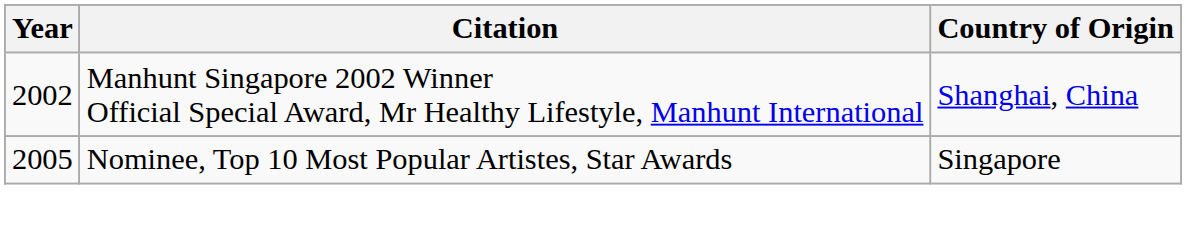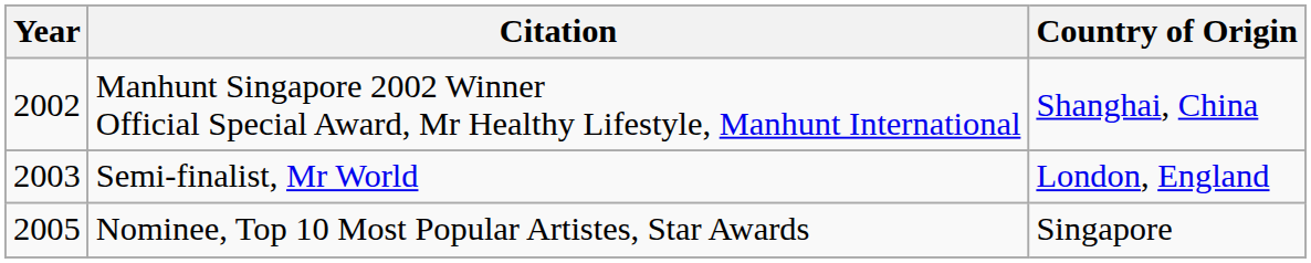 <table class="wikitable">
 <tr>
 <th>Year</th>
 <th>Citation</th>
 <th>Country of Origin</th>
 </tr>
 <tr>
 <td>2002</td>
 <td>Manhunt Singapore 2002 Winner<br>Official Special Award, Mr Healthy Lifestyle, <a href='#'>Manhunt International</a></td>
 <td><a href='#'>Shanghai</a>, <a href='#'>China</a></td>
 </tr>
 <tr>
+<td>2003</td>
+<td>Semi-finalist, <a href='#'>Mr World</a></td>
+<td><a href='#'>London</a>, <a href='#'>England</a></td>
+</tr>
+<tr>
 <td>2005</td>
 <td>Nominee, Top 10 Most Popular Artistes, Star Awards</td>
 <td>Singapore</td>
 </tr>
 </table>
